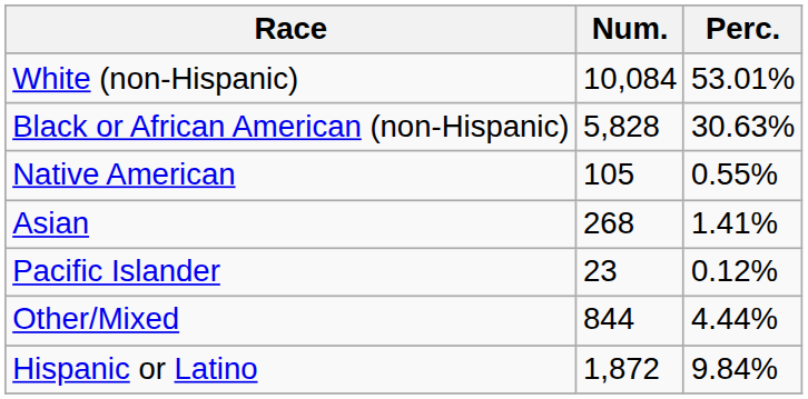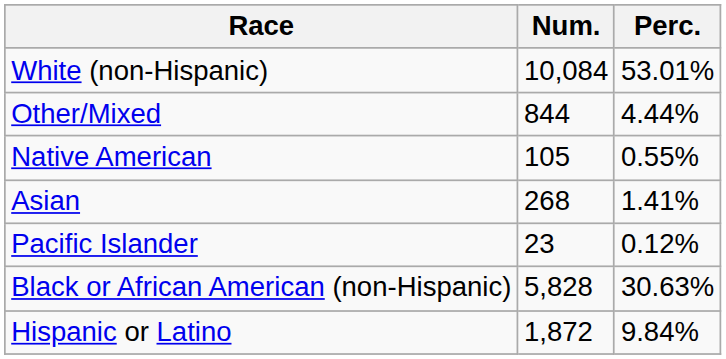 <table class="wikitable">
 <tr>
 <th>Race</th>
 <th>Num.</th>
 <th>Perc.</th>
 </tr>
 <tr>
 <td><a href='#'>White</a> (non-Hispanic)</td>
 <td>10,084</td>
 <td>53.01%</td>
 </tr>
 <tr>
-<td><a href='#'>Black or African American</a> (non-Hispanic)</td>
-<td>5,828</td>
-<td>30.63%</td>
+<td><a href='#'>Other/Mixed</a></td>
+<td>844</td>
+<td>4.44%</td>
 </tr>
 <tr>
 <td><a href='#'>Native American</a></td>
 <td>105</td>
 <td>0.55%</td>
 </tr>
 <tr>
 <td><a href='#'>Asian</a></td>
 <td>268</td>
 <td>1.41%</td>
 </tr>
 <tr>
 <td><a href='#'>Pacific Islander</a></td>
 <td>23</td>
 <td>0.12%</td>
 </tr>
 <tr>
-<td><a href='#'>Other/Mixed</a></td>
-<td>844</td>
-<td>4.44%</td>
+<td><a href='#'>Black or African American</a> (non-Hispanic)</td>
+<td>5,828</td>
+<td>30.63%</td>
 </tr>
 <tr>
 <td><a href='#'>Hispanic</a> or <a href='#'>Latino</a></td>
 <td>1,872</td>
 <td>9.84%</td>
 </tr>
 </table>
